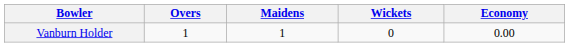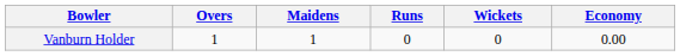 <table border="1" cellpadding="1" cellspacing="0" style="border: gray solid 1px; border-collapse: collapse; text-align: center; width: 60%;" class="wikitable">
 <tr>
 <th scope="col" width="25%"><a href='#'>Bowler</a></th>
 <th scope="col"><a href='#'>Overs</a></th>
 <th scope="col"><a href='#'>Maidens</a></th>
+<th scope="col"><a href='#'>Runs</a></th>
 <th scope="col"><a href='#'>Wickets</a></th>
 <th scope="col"><a href='#'>Economy</a></th>
 </tr>
 <tr>
 <th scope="row" style="font-weight: normal;"><a href='#'>Vanburn Holder</a></th>
 <td>1</td>
 <td>1</td>
 <td>0</td>
+<td>0</td>
 <td>0.00</td>
 </tr>
 </table>
